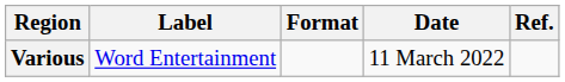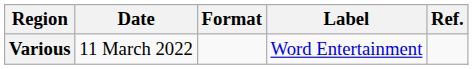 <table class="wikitable plainrowheaders">
 <tr>
 <th scope="col">Region</th>
+<th scope="col">Date</th>
+<th scope="col">Format</th>
 <th scope="col">Label</th>
-<th scope="col">Format</th>
-<th scope="col">Date</th>
 <th scope="col">Ref.</th>
 </tr>
 <tr>
 <th scope="row">Various</th>
+<td>11 March 2022</td>
+<td></td>
 <td><a href='#'>Word Entertainment</a></td>
-<td></td>
-<td>11 March 2022</td>
 <td></td>
 </tr>
 </table>
